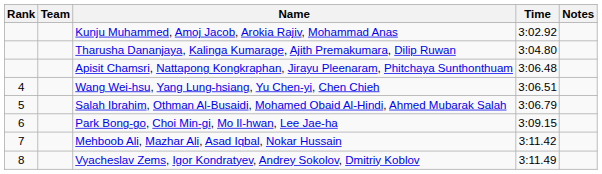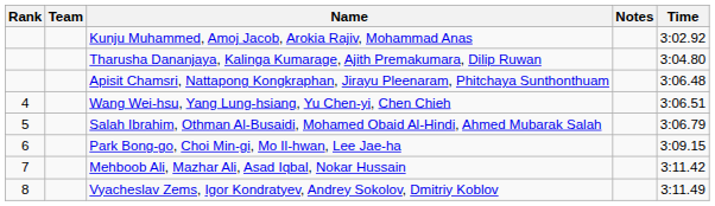 <table class="wikitable sortable" style="text-align:center;font-size:95%">
 <tr>
 <th>Rank</th>
 <th>Team</th>
 <th>Name</th>
+<th>Notes</th>
 <th>Time</th>
-<th>Notes</th>
 </tr>
 <tr>
 <td></td>
 <td align=left></td>
 <td align=left><a href='#'>Kunju Muhammed</a>, <a href='#'>Amoj Jacob</a>, <a href='#'>Arokia Rajiv</a>,  <a href='#'>Mohammad Anas</a></td>
+<td></td>
 <td>3:02.92</td>
-<td></td>
 </tr>
 <tr>
 <td></td>
 <td align=left></td>
 <td align=left><a href='#'>Tharusha Dananjaya</a>, <a href='#'>Kalinga Kumarage</a>, <a href='#'>Ajith Premakumara</a>, <a href='#'>Dilip Ruwan</a></td>
+<td></td>
 <td>3:04.80</td>
-<td></td>
 </tr>
 <tr>
 <td></td>
 <td align=left></td>
 <td align=left><a href='#'>Apisit Chamsri</a>, <a href='#'>Nattapong Kongkraphan</a>, <a href='#'>Jirayu Pleenaram</a>, <a href='#'>Phitchaya Sunthonthuam</a></td>
+<td></td>
 <td>3:06.48</td>
-<td></td>
 </tr>
 <tr>
 <td>4</td>
 <td align=left></td>
 <td align=left><a href='#'>Wang Wei-hsu</a>, <a href='#'>Yang Lung-hsiang</a>, <a href='#'>Yu Chen-yi</a>, <a href='#'>Chen Chieh</a></td>
+<td></td>
 <td>3:06.51</td>
-<td></td>
 </tr>
 <tr>
 <td>5</td>
 <td align=left></td>
 <td align=left><a href='#'>Salah Ibrahim</a>, <a href='#'>Othman Al-Busaidi</a>, <a href='#'>Mohamed Obaid Al-Hindi</a>, <a href='#'>Ahmed Mubarak Salah</a></td>
+<td></td>
 <td>3:06.79</td>
-<td></td>
 </tr>
 <tr>
 <td>6</td>
 <td align=left></td>
 <td align=left><a href='#'>Park Bong-go</a>, <a href='#'>Choi Min-gi</a>, <a href='#'>Mo Il-hwan</a>, <a href='#'>Lee Jae-ha</a></td>
+<td></td>
 <td>3:09.15</td>
-<td></td>
 </tr>
 <tr>
 <td>7</td>
 <td align=left></td>
 <td align=left><a href='#'>Mehboob Ali</a>, <a href='#'>Mazhar Ali</a>, <a href='#'>Asad Iqbal</a>, <a href='#'>Nokar Hussain</a></td>
+<td></td>
 <td>3:11.42</td>
-<td></td>
 </tr>
 <tr>
 <td>8</td>
 <td align=left></td>
 <td align=left><a href='#'>Vyacheslav Zems</a>, <a href='#'>Igor Kondratyev</a>, <a href='#'>Andrey Sokolov</a>, <a href='#'>Dmitriy Koblov</a></td>
+<td></td>
 <td>3:11.49</td>
-<td></td>
 </tr>
 </table>
